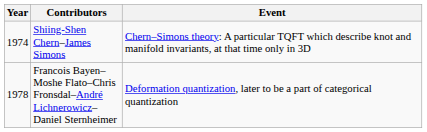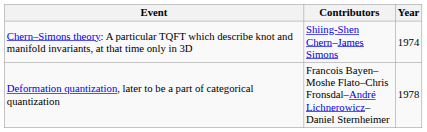 <table class="wikitable sortable" width="100%">
 <tr>
+<th>Event</th>
+<th style="width:22%">Contributors</th>
 <th>Year</th>
-<th style="width:22%">Contributors</th>
-<th>Event</th>
 </tr>
 <tr>
+<td><a href='#'>Chern–Simons theory</a>: A particular TQFT which describe knot and manifold invariants, at that time only in 3D</td>
+<td><a href='#'>Shiing-Shen Chern</a>–<a href='#'>James Simons</a></td>
 <td>1974</td>
-<td><a href='#'>Shiing-Shen Chern</a>–<a href='#'>James Simons</a></td>
-<td><a href='#'>Chern–Simons theory</a>: A particular TQFT which describe knot and manifold invariants, at that time only in 3D</td>
 </tr>
 <tr>
+<td><a href='#'>Deformation quantization</a>, later to be a part of categorical quantization</td>
+<td>Francois Bayen–Moshe Flato–Chris Fronsdal–<a href='#'>André Lichnerowicz</a>–Daniel Sternheimer</td>
 <td>1978</td>
-<td>Francois Bayen–Moshe Flato–Chris Fronsdal–<a href='#'>André Lichnerowicz</a>–Daniel Sternheimer</td>
-<td><a href='#'>Deformation quantization</a>, later to be a part of categorical quantization</td>
 </tr>
 </table>
